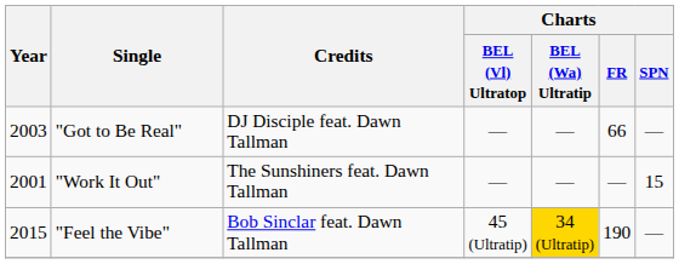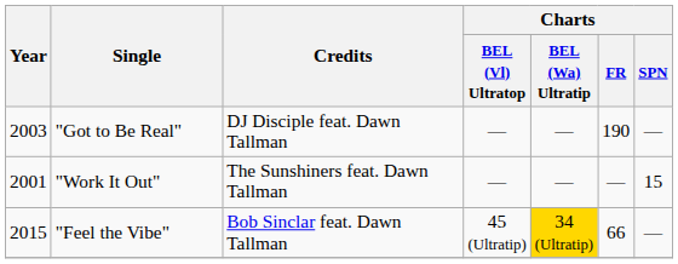 <table class="wikitable">
 <tr>
 <th align="center" rowspan="2" width=10>Year</th>
 <th align="center" rowspan="2" width="140">Single</th>
 <th align="center" rowspan="2" width="200">Credits</th>
 <th align="center" colspan="4">Charts</th>
 </tr>
 <tr>
 <th width="20"><small><a href='#'>BEL<br>(Vl)</a><br>Ultratop<br></small></th>
 <th width="20"><small><a href='#'>BEL<br>(Wa)</a><br>Ultratip<br></small></th>
 <th width="20"><small><a href='#'>FR</a><br></small></th>
 <th width="20"><small><a href='#'>SPN</a><br></small></th>
 </tr>
 <tr>
 <td align="center">2003</td>
 <td>"Got to Be Real"</td>
 <td>DJ Disciple feat. Dawn Tallman</td>
 <td align="center">—</td>
 <td align="center">—</td>
-<td align="center">66</td>
+<td align="center">190</td>
 <td align="center">—</td>
 </tr>
 <tr>
 <td align="center">2001</td>
 <td>"Work It Out"</td>
 <td>The Sunshiners feat. Dawn Tallman</td>
 <td align="center">—</td>
 <td align="center">—</td>
 <td align="center">—</td>
 <td align="center">15</td>
 </tr>
 <tr>
 <td align="center">2015</td>
 <td>"Feel the Vibe"</td>
 <td><a href='#'>Bob Sinclar</a> feat. Dawn Tallman</td>
 <td align="center">45<br><small>(Ultratip)</small></td>
 <td align="center" style="background: gold;">34<br><small>(Ultratip)</small></td>
-<td align="center">190</td>
+<td align="center">66</td>
 <td align="center">—</td>
 </tr>
 <tr>
 </tr>
 </table>
